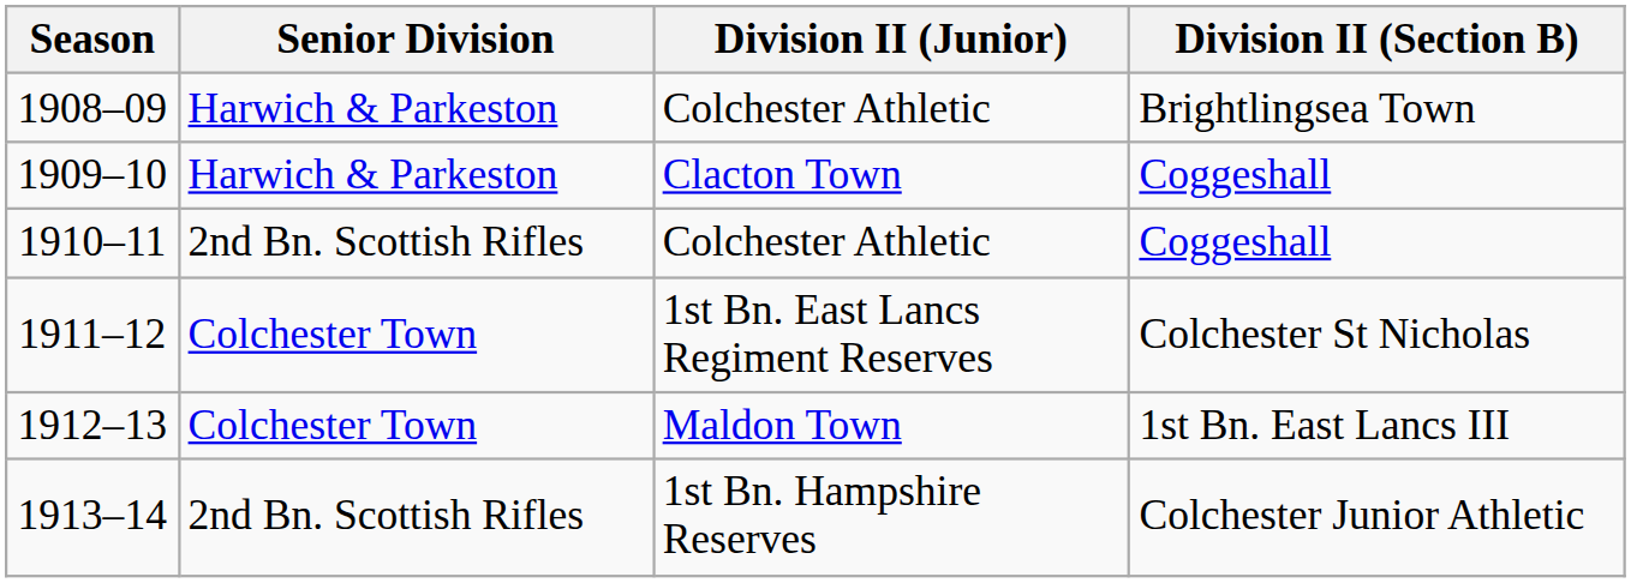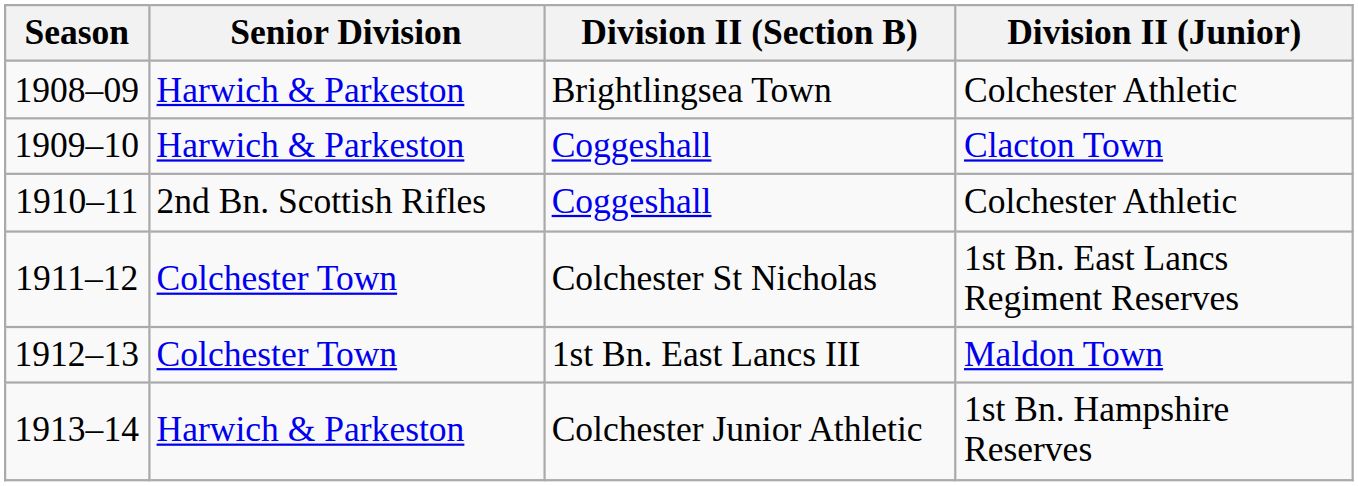 <table class=wikitable style="border:0px; margin-top:-1px; margin-bottom:0;">
 <tr>
 <th width=65px>Season</th>
 <th width=250px>Senior Division</th>
+<th width=250px>Division II (Section B)</th>
 <th width=250px>Division II (Junior)</th>
-<th width=250px>Division II (Section B)</th>
 </tr>
 <tr>
 <td align=center>1908–09</td>
 <td><a href='#'>Harwich & Parkeston</a></td>
+<td>Brightlingsea Town</td>
 <td>Colchester Athletic</td>
-<td>Brightlingsea Town</td>
 </tr>
 <tr>
 <td align=center>1909–10</td>
 <td><a href='#'>Harwich & Parkeston</a></td>
+<td><a href='#'>Coggeshall</a></td>
 <td><a href='#'>Clacton Town</a></td>
-<td><a href='#'>Coggeshall</a></td>
 </tr>
 <tr>
 <td align=center>1910–11</td>
 <td>2nd Bn. Scottish Rifles</td>
+<td><a href='#'>Coggeshall</a></td>
 <td>Colchester Athletic</td>
-<td><a href='#'>Coggeshall</a></td>
 </tr>
 <tr>
 <td align=center>1911–12</td>
 <td><a href='#'>Colchester Town</a></td>
+<td>Colchester St Nicholas</td>
 <td>1st Bn. East Lancs Regiment Reserves</td>
-<td>Colchester St Nicholas</td>
 </tr>
 <tr>
 <td align=center>1912–13</td>
 <td><a href='#'>Colchester Town</a></td>
+<td>1st Bn. East Lancs III</td>
 <td><a href='#'>Maldon Town</a></td>
-<td>1st Bn. East Lancs III</td>
 </tr>
 <tr>
 <td align=center>1913–14</td>
-<td>2nd Bn. Scottish Rifles</td>
+<td><a href='#'>Harwich & Parkeston</a></td>
+<td>Colchester Junior Athletic</td>
 <td>1st Bn. Hampshire Reserves</td>
-<td>Colchester Junior Athletic</td>
 </tr>
 </table>
